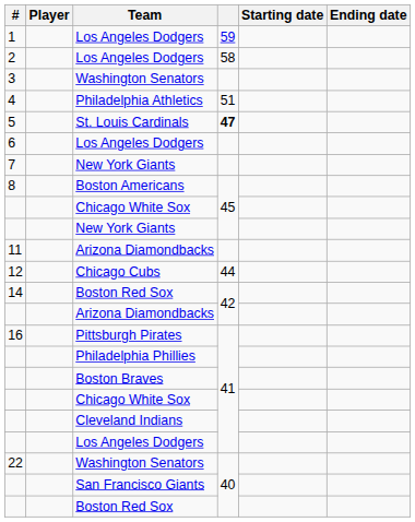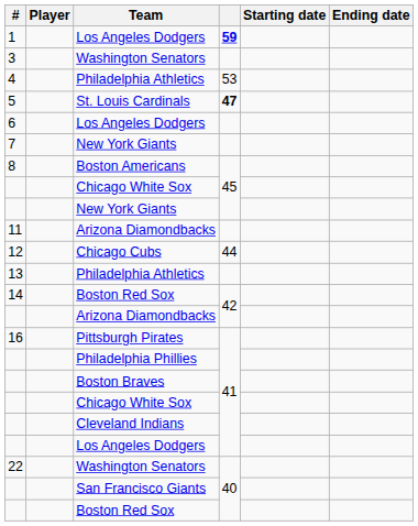 <table class="wikitable sortable">
 <tr>
 <th scope="col" class="unsortable">#</th>
 <th scope="col">Player</th>
 <th scope="col">Team</th>
 <th scope="col"></th>
 <th scope="col">Starting date</th>
 <th scope="col">Ending date</th>
 </tr>
 <tr>
 <td>1</td>
 <td align="center"></td>
 <td><a href='#'>Los Angeles Dodgers</a></td>
-<td><a href='#'>59</a></td>
-<td align="center"></td>
-<td align="center"></td>
-</tr>
-<tr>
-<td>2</td>
-<td align="center"></td>
-<td><a href='#'>Los Angeles Dodgers</a></td>
-<td>58</td>
+<td><strong><a href='#'>59</a></strong></td>
 <td align="center"></td>
 <td align="center"></td>
 </tr>
 <tr>
 <td>3</td>
 <td align="center"></td>
 <td><a href='#'>Washington Senators</a></td>
 <td></td>
 <td align="center"></td>
 <td align="center"></td>
 </tr>
 <tr>
 <td>4</td>
 <td align="center"></td>
 <td><a href='#'>Philadelphia Athletics</a></td>
-<td>51</td>
+<td>53</td>
 <td align="center"></td>
 <td align="center"></td>
 </tr>
 <tr>
 <td>5</td>
 <td align="center"></td>
 <td><a href='#'>St. Louis Cardinals</a></td>
 <td><strong>47</strong></td>
 <td align="center"></td>
 <td align="center"></td>
 </tr>
 <tr>
 <td>6</td>
 <td align="center"></td>
 <td><a href='#'>Los Angeles Dodgers</a></td>
 <td></td>
 <td align="center"></td>
 <td align="center"></td>
 </tr>
 <tr>
 <td>7</td>
 <td align="center"></td>
 <td><a href='#'>New York Giants</a></td>
 <td></td>
 <td align="center"></td>
 <td align="center"></td>
 </tr>
 <tr>
 <td>8</td>
 <td align="center"></td>
 <td><a href='#'>Boston Americans</a></td>
 <td rowspan=3>45</td>
 <td align="center"></td>
 <td align="center"></td>
 </tr>
 <tr>
 <td></td>
 <td align="center"></td>
 <td><a href='#'>Chicago White Sox</a></td>
 <td align="center"></td>
 <td align="center"></td>
 </tr>
 <tr>
 <td></td>
 <td align="center"></td>
 <td><a href='#'>New York Giants</a></td>
 <td align="center"></td>
 <td align="center"></td>
 </tr>
 <tr>
 <td>11</td>
 <td align="center"></td>
 <td><a href='#'>Arizona Diamondbacks</a></td>
 <td></td>
 <td align="center"></td>
 <td align="center"></td>
 </tr>
 <tr>
 <td>12</td>
 <td align="center"></td>
 <td><a href='#'>Chicago Cubs</a></td>
 <td>44</td>
+<td align="center"></td>
+<td align="center"></td>
+</tr>
+<tr>
+<td>13</td>
+<td align="center"></td>
+<td><a href='#'>Philadelphia Athletics</a></td>
+<td></td>
 <td align="center"></td>
 <td align="center"></td>
 </tr>
 <tr>
 <td>14</td>
 <td align="center"></td>
 <td><a href='#'>Boston Red Sox</a></td>
 <td rowspan=2>42</td>
 <td align="center"></td>
 <td align="center"></td>
 </tr>
 <tr>
 <td></td>
 <td align="center"></td>
 <td><a href='#'>Arizona Diamondbacks</a></td>
 <td align="center"></td>
 <td align="center"></td>
 </tr>
 <tr>
 <td>16</td>
 <td align="center"></td>
 <td><a href='#'>Pittsburgh Pirates</a></td>
 <td rowspan=6>41</td>
 <td align="center"></td>
 <td align="center"></td>
 </tr>
 <tr>
 <td></td>
 <td align="center"></td>
 <td><a href='#'>Philadelphia Phillies</a></td>
 <td align="center"></td>
 <td align="center"></td>
 </tr>
 <tr>
 <td></td>
 <td align="center"></td>
 <td><a href='#'>Boston Braves</a></td>
 <td align="center"></td>
 <td align="center"></td>
 </tr>
 <tr>
 <td></td>
 <td align="center"></td>
 <td><a href='#'>Chicago White Sox</a></td>
 <td align="center"></td>
 <td align="center"></td>
 </tr>
 <tr>
 <td></td>
 <td align="center"></td>
 <td><a href='#'>Cleveland Indians</a></td>
 <td align="center"></td>
 <td align="center"></td>
 </tr>
 <tr>
 <td></td>
 <td align="center"></td>
 <td><a href='#'>Los Angeles Dodgers</a></td>
 <td align="center"></td>
 <td align="center"></td>
 </tr>
 <tr>
 <td>22</td>
 <td align="center"></td>
 <td><a href='#'>Washington Senators</a></td>
 <td rowspan=3>40</td>
 <td align="center"></td>
 <td align="center"></td>
 </tr>
 <tr>
 <td></td>
 <td align="center"></td>
 <td><a href='#'>San Francisco Giants</a></td>
 <td align="center"></td>
 <td align="center"></td>
 </tr>
 <tr>
 <td></td>
 <td align="center"></td>
 <td><a href='#'>Boston Red Sox</a></td>
 <td align="center"></td>
 <td align="center"></td>
 </tr>
 </table>
